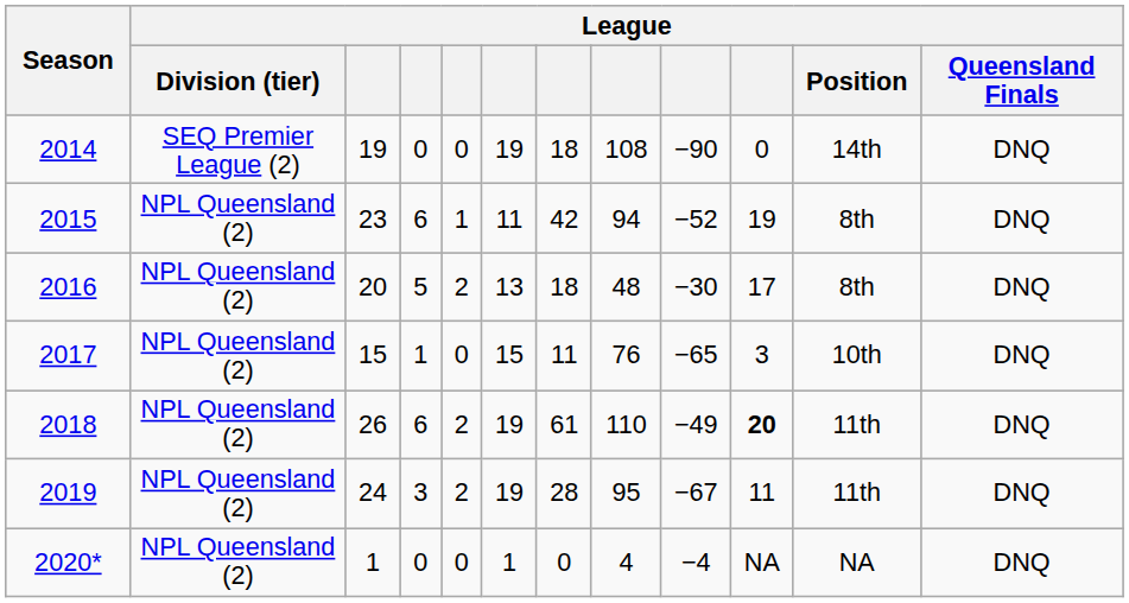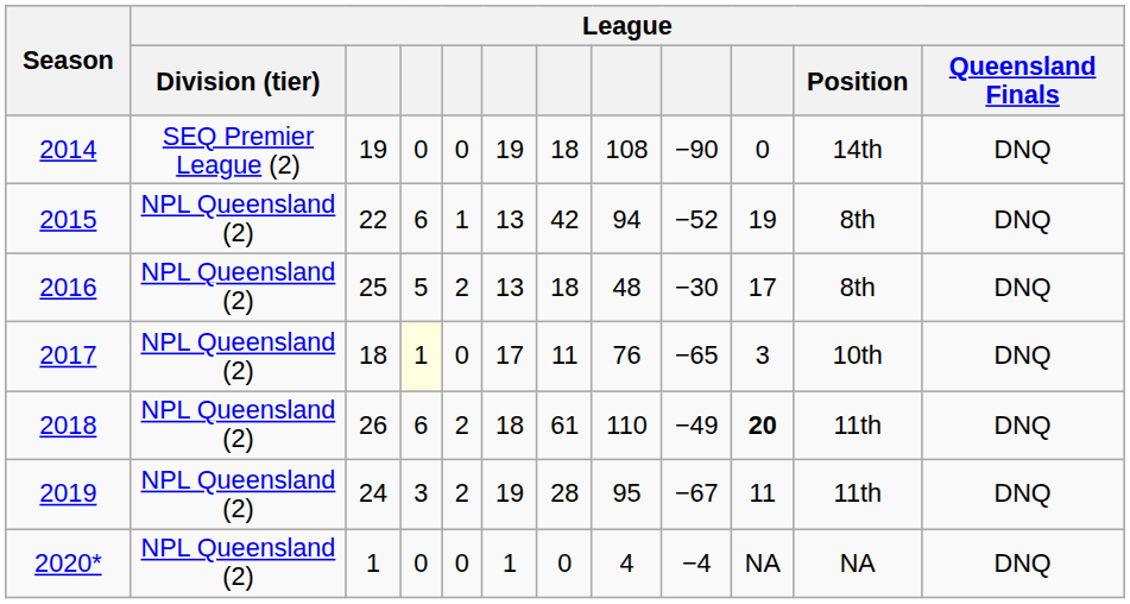 <table class="wikitable" style="text-align:center; font-size:85%;width:95%; text-align:center">
 <tr>
 <th rowspan="2" width="3%">Season</th>
 <th colspan="11" rowspan="1" width="28%">League</th>
 </tr>
 <tr>
 <th width="9%">Division (tier)</th>
 <th width="2%"></th>
 <th width="2%"></th>
 <th width="2%"></th>
 <th width="2%"></th>
 <th width="2%"></th>
 <th width="2%"></th>
 <th width="2%"></th>
 <th width="2%"></th>
 <th width="2%">Position</th>
 <th width="6%"><a href='#'>Queensland Finals</a></th>
 </tr>
 <tr>
 <td><a href='#'>2014</a></td>
 <td><a href='#'>SEQ Premier League</a>  (2)</td>
 <td>19</td>
 <td>0</td>
 <td>0</td>
 <td>19</td>
 <td>18</td>
 <td>108</td>
 <td>−90</td>
 <td>0</td>
 <td>14th</td>
 <td>DNQ</td>
 </tr>
 <tr>
 <td><a href='#'>2015</a></td>
 <td><a href='#'>NPL Queensland</a>  (2)</td>
-<td>23</td>
+<td>22</td>
 <td>6</td>
 <td>1</td>
-<td>11</td>
+<td>13</td>
 <td>42</td>
 <td>94</td>
 <td>−52</td>
 <td>19</td>
 <td>8th</td>
 <td>DNQ</td>
 </tr>
 <tr>
 <td><a href='#'>2016</a></td>
 <td><a href='#'>NPL Queensland</a>  (2)</td>
-<td>20</td>
+<td>25</td>
 <td>5</td>
 <td>2</td>
 <td>13</td>
 <td>18</td>
 <td>48</td>
 <td>−30</td>
 <td>17</td>
 <td>8th</td>
 <td>DNQ</td>
 </tr>
 <tr>
 <td><a href='#'>2017</a></td>
 <td><a href='#'>NPL Queensland</a>  (2)</td>
-<td>15</td>
-<td>1</td>
+<td>18</td>
+<td style="background: lightyellow;">1</td>
 <td>0</td>
-<td>15</td>
+<td>17</td>
 <td>11</td>
 <td>76</td>
 <td>−65</td>
 <td>3</td>
 <td>10th</td>
 <td>DNQ</td>
 </tr>
 <tr>
 <td><a href='#'>2018</a></td>
 <td><a href='#'>NPL Queensland</a>  (2)</td>
 <td>26</td>
 <td>6</td>
 <td>2</td>
-<td>19</td>
+<td>18</td>
 <td>61</td>
 <td>110</td>
 <td>−49</td>
 <td><strong>20</strong></td>
 <td>11th</td>
 <td>DNQ</td>
 </tr>
 <tr>
 <td><a href='#'>2019</a></td>
 <td><a href='#'>NPL Queensland</a>  (2)</td>
 <td>24</td>
 <td>3</td>
 <td>2</td>
 <td>19</td>
 <td>28</td>
 <td>95</td>
 <td>−67</td>
 <td>11</td>
 <td>11th</td>
 <td>DNQ</td>
 </tr>
 <tr>
 <td><a href='#'>2020*</a></td>
 <td><a href='#'>NPL Queensland</a>  (2)</td>
 <td>1</td>
 <td>0</td>
 <td>0</td>
 <td>1</td>
 <td>0</td>
 <td>4</td>
 <td>−4</td>
 <td>NA</td>
 <td>NA</td>
 <td>DNQ</td>
 </tr>
 </table>
